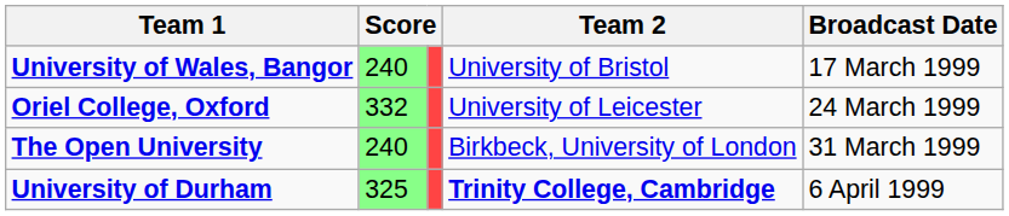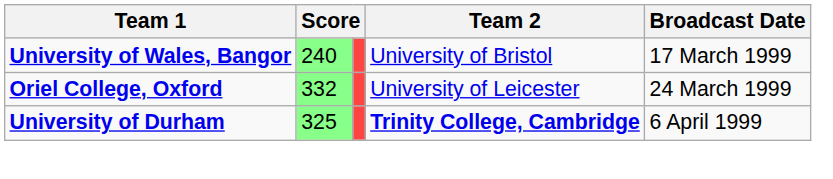 <table class="wikitable" border="1">
 <tr>
 <th>Team 1</th>
 <th colspan=2>Score</th>
 <th>Team 2</th>
 <th>Broadcast Date</th>
 </tr>
 <tr>
 <td><strong><a href='#'>University of Wales, Bangor</a></strong></td>
 <td style="background:#88ff88">240</td>
 <td style="background:#ff4444"></td>
 <td><a href='#'>University of Bristol</a></td>
 <td>17 March 1999</td>
 </tr>
 <tr>
 <td><strong><a href='#'>Oriel College, Oxford</a></strong></td>
 <td style="background:#88ff88">332</td>
 <td style="background:#ff4444"></td>
 <td><a href='#'>University of Leicester</a></td>
 <td>24 March 1999</td>
 </tr>
 <tr>
-<td><strong><a href='#'>The Open University</a></strong></td>
-<td style="background:#88ff88">240</td>
-<td style="background:#ff4444"></td>
-<td><a href='#'>Birkbeck, University of London</a></td>
-<td>31 March 1999</td>
-</tr>
-<tr>
 <td><strong><a href='#'>University of Durham</a></strong></td>
 <td style="background:#88ff88">325</td>
 <td style="background:#ff4444"></td>
 <td><strong><a href='#'>Trinity College, Cambridge</a></strong></td>
 <td>6 April 1999</td>
 </tr>
 </table>
